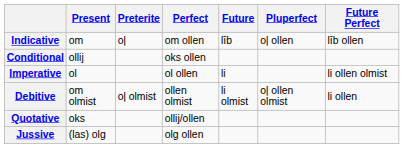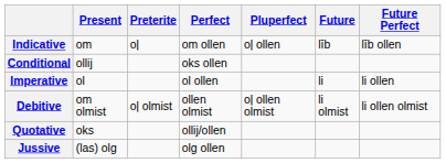 <table class="wikitable">
 <tr>
 <th></th>
 <th><a href='#'>Present</a></th>
 <th><a href='#'>Preterite</a></th>
 <th><a href='#'>Perfect</a></th>
+<th><a href='#'>Pluperfect</a></th>
 <th><a href='#'>Future</a></th>
-<th><a href='#'>Pluperfect</a></th>
 <th><a href='#'>Future Perfect</a></th>
 </tr>
 <tr>
 <th><a href='#'>Indicative</a></th>
 <td>om</td>
 <td>oļ</td>
 <td>om ollen</td>
+<td>oļ ollen</td>
 <td>līb</td>
-<td>oļ ollen</td>
 <td>līb ollen</td>
 </tr>
 <tr>
 <th><a href='#'>Conditional</a></th>
 <td>ollij</td>
 <td></td>
 <td>oks ollen</td>
 <td></td>
 <td></td>
 <td></td>
 </tr>
 <tr>
 <th><a href='#'>Imperative</a></th>
 <td>ol</td>
 <td></td>
 <td>ol ollen</td>
+<td></td>
 <td>li</td>
-<td></td>
-<td>li ollen olmist</td>
+<td>li ollen</td>
 </tr>
 <tr>
 <th><a href='#'>Debitive</a></th>
 <td>om olmist</td>
 <td>oļ olmist</td>
 <td>ollen olmist</td>
+<td>oļ ollen olmist</td>
 <td>li olmist</td>
-<td>oļ ollen olmist</td>
-<td>li ollen</td>
+<td>li ollen olmist</td>
 </tr>
 <tr>
 <th><a href='#'>Quotative</a></th>
 <td>oks</td>
 <td></td>
 <td>ollij/ollen</td>
 <td></td>
 <td></td>
 <td></td>
 </tr>
 <tr>
 <th><a href='#'>Jussive</a></th>
 <td>(las) olg</td>
 <td></td>
 <td>olg ollen</td>
 <td></td>
 <td></td>
 <td></td>
 </tr>
 </table>
